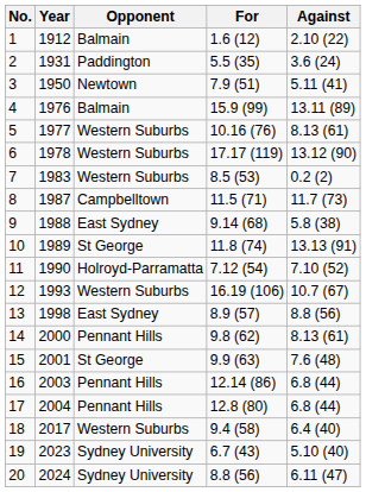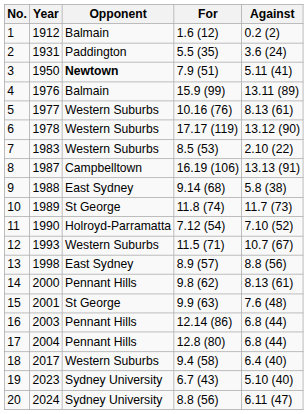 <table class="wikitable sortable">
 <tr>
 <th>No.</th>
 <th>Year</th>
 <th>Opponent</th>
 <th>For</th>
 <th>Against</th>
 </tr>
 <tr>
 <td>1</td>
 <td>1912</td>
 <td>Balmain</td>
 <td>1.6 (12)</td>
-<td>2.10 (22)</td>
+<td>0.2 (2)</td>
 </tr>
 <tr>
 <td>2</td>
 <td>1931</td>
 <td>Paddington</td>
 <td>5.5 (35)</td>
 <td>3.6 (24)</td>
 </tr>
 <tr>
 <td>3</td>
 <td>1950</td>
-<td>Newtown</td>
+<td><strong>Newtown</strong></td>
 <td>7.9 (51)</td>
 <td>5.11 (41)</td>
 </tr>
 <tr>
 <td>4</td>
 <td>1976</td>
 <td>Balmain</td>
 <td>15.9 (99)</td>
 <td>13.11 (89)</td>
 </tr>
 <tr>
 <td>5</td>
 <td>1977</td>
 <td>Western Suburbs</td>
 <td>10.16 (76)</td>
 <td>8.13 (61)</td>
 </tr>
 <tr>
 <td>6</td>
 <td>1978</td>
 <td>Western Suburbs</td>
 <td>17.17 (119)</td>
 <td>13.12 (90)</td>
 </tr>
 <tr>
 <td>7</td>
 <td>1983</td>
 <td>Western Suburbs</td>
 <td>8.5 (53)</td>
-<td>0.2 (2)</td>
+<td>2.10 (22)</td>
 </tr>
 <tr>
 <td>8</td>
 <td>1987</td>
 <td>Campbelltown</td>
-<td>11.5 (71)</td>
-<td>11.7 (73)</td>
+<td>16.19 (106)</td>
+<td>13.13 (91)</td>
 </tr>
 <tr>
 <td>9</td>
 <td>1988</td>
 <td>East Sydney</td>
 <td>9.14 (68)</td>
 <td>5.8 (38)</td>
 </tr>
 <tr>
 <td>10</td>
 <td>1989</td>
 <td>St George</td>
 <td>11.8 (74)</td>
-<td>13.13 (91)</td>
+<td>11.7 (73)</td>
 </tr>
 <tr>
 <td>11</td>
 <td>1990</td>
 <td>Holroyd-Parramatta</td>
 <td>7.12 (54)</td>
 <td>7.10 (52)</td>
 </tr>
 <tr>
 <td>12</td>
 <td>1993</td>
 <td>Western Suburbs</td>
-<td>16.19 (106)</td>
+<td>11.5 (71)</td>
 <td>10.7 (67)</td>
 </tr>
 <tr>
 <td>13</td>
 <td>1998</td>
 <td>East Sydney</td>
 <td>8.9 (57)</td>
 <td>8.8 (56)</td>
 </tr>
 <tr>
 <td>14</td>
 <td>2000</td>
 <td>Pennant Hills</td>
 <td>9.8 (62)</td>
 <td>8.13 (61)</td>
 </tr>
 <tr>
 <td>15</td>
 <td>2001</td>
 <td>St George</td>
 <td>9.9 (63)</td>
 <td>7.6 (48)</td>
 </tr>
 <tr>
 <td>16</td>
 <td>2003</td>
 <td>Pennant Hills</td>
 <td>12.14 (86)</td>
 <td>6.8 (44)</td>
 </tr>
 <tr>
 <td>17</td>
 <td>2004</td>
 <td>Pennant Hills</td>
 <td>12.8 (80)</td>
 <td>6.8 (44)</td>
 </tr>
 <tr>
 <td>18</td>
 <td>2017</td>
 <td>Western Suburbs</td>
 <td>9.4 (58)</td>
 <td>6.4 (40)</td>
 </tr>
 <tr>
 <td>19</td>
 <td>2023</td>
 <td>Sydney University</td>
 <td>6.7 (43)</td>
 <td>5.10 (40)</td>
 </tr>
 <tr>
 <td>20</td>
 <td>2024</td>
 <td>Sydney University</td>
 <td>8.8 (56)</td>
 <td>6.11 (47)</td>
 </tr>
 </table>
